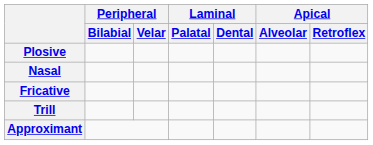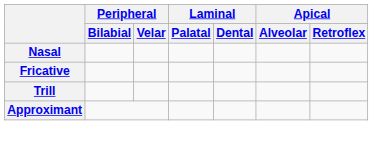 <table class="wikitable" style="text-align:center;">
 <tr>
 <th rowspan=2></th>
 <th colspan=2><a href='#'>Peripheral</a></th>
 <th colspan=2><a href='#'>Laminal</a></th>
 <th colspan=2><a href='#'>Apical</a></th>
 </tr>
 <tr>
 <th><a href='#'>Bilabial</a></th>
 <th><a href='#'>Velar</a></th>
 <th><a href='#'>Palatal</a></th>
 <th><a href='#'>Dental</a></th>
 <th><a href='#'>Alveolar</a></th>
 <th><a href='#'>Retroflex</a></th>
-</tr>
-<tr>
-<th><a href='#'>Plosive</a></th>
-<td></td>
-<td></td>
-<td></td>
-<td></td>
-<td></td>
-<td></td>
 </tr>
 <tr>
 <th><a href='#'>Nasal</a></th>
 <td></td>
 <td></td>
 <td></td>
 <td></td>
 <td></td>
 <td></td>
 </tr>
 <tr>
 <th><a href='#'>Fricative</a></th>
 <td></td>
 <td></td>
 <td></td>
 <td></td>
 <td></td>
 <td></td>
 </tr>
 <tr>
 <th><a href='#'>Trill</a></th>
 <td></td>
 <td></td>
 <td></td>
 <td></td>
 <td></td>
 <td></td>
 </tr>
 <tr>
 <th><a href='#'>Approximant</a></th>
 <td colspan=2></td>
 <td></td>
 <td></td>
 <td></td>
 <td></td>
 </tr>
 </table>
